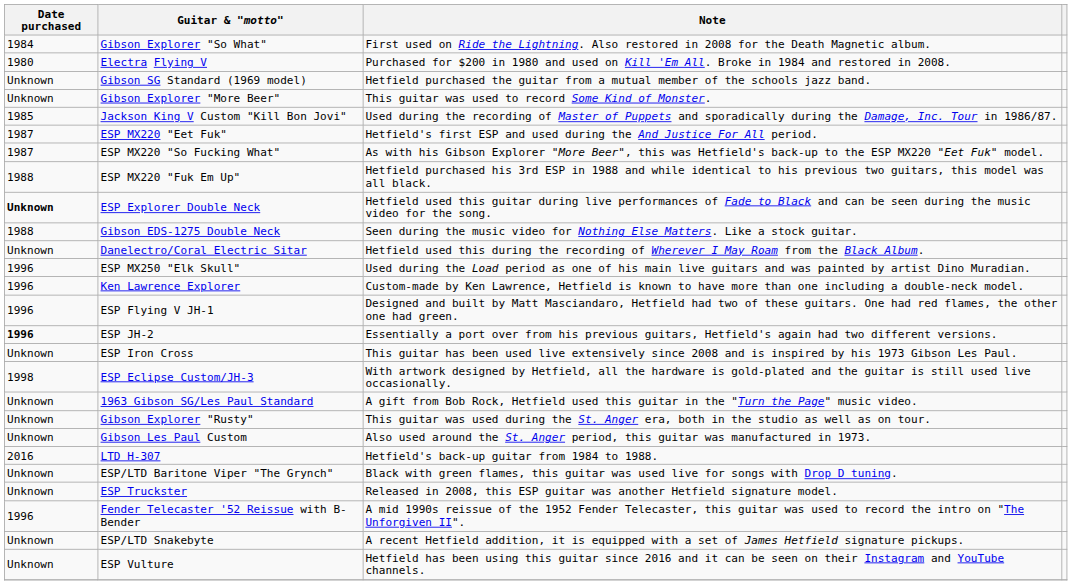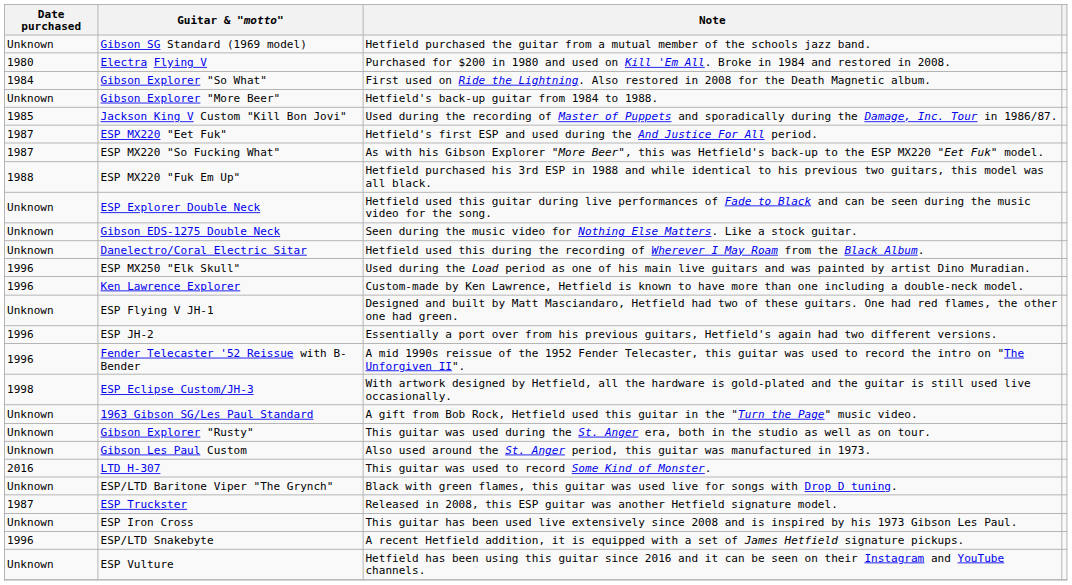 <table class="wikitable sortable plainrowheaders">
 <tr>
 <th scope="col">Date purchased</th>
 <th scope="col">Guitar & "<em>motto</em>"</th>
 <th scope="col" class="unsortable">Note</th>
 <th scope="col" class="unsortable"></th>
 </tr>
 <tr>
-<td>1984</td>
-<td><a href='#'>Gibson Explorer</a> "So What"</td>
-<td>First used on <em><a href='#'>Ride the Lightning</a></em>. Also restored in 2008 for the Death Magnetic album.</td>
+<td>Unknown</td>
+<td><a href='#'>Gibson SG</a> Standard (1969 model)</td>
+<td>Hetfield purchased the guitar from a mutual member of the schools jazz band.</td>
 <td style="text-align:center;"></td>
 </tr>
 <tr>
 <td>1980</td>
 <td><a href='#'>Electra</a> <a href='#'>Flying V</a></td>
 <td>Purchased for $200 in 1980 and used on <em><a href='#'>Kill 'Em All</a></em>. Broke in 1984 and restored in 2008.</td>
 <td style="text-align:center;"></td>
 </tr>
 <tr>
-<td>Unknown</td>
-<td><a href='#'>Gibson SG</a> Standard (1969 model)</td>
-<td>Hetfield purchased the guitar from a mutual member of the schools jazz band.</td>
+<td>1984</td>
+<td><a href='#'>Gibson Explorer</a> "So What"</td>
+<td>First used on <em><a href='#'>Ride the Lightning</a></em>. Also restored in 2008 for the Death Magnetic album.</td>
 <td style="text-align:center;"></td>
 </tr>
 <tr>
 <td>Unknown</td>
 <td><a href='#'>Gibson Explorer</a> "More Beer"</td>
-<td>This guitar was used to record <em><a href='#'>Some Kind of Monster</a></em>.</td>
+<td>Hetfield's back-up guitar from 1984 to 1988.</td>
 <td style="text-align:center;"></td>
 </tr>
 <tr>
 <td>1985</td>
 <td><a href='#'>Jackson King V</a> Custom "Kill Bon Jovi"</td>
 <td>Used during the recording of <em><a href='#'>Master of Puppets</a></em> and sporadically during the <em><a href='#'>Damage, Inc. Tour</a></em> in 1986/87.</td>
 <td style="text-align:center;"></td>
 </tr>
 <tr>
 <td>1987</td>
 <td><a href='#'>ESP MX220</a> "Eet Fuk"</td>
 <td>Hetfield's first ESP and used during the <em><a href='#'>And Justice For All</a></em> period.</td>
 <td style="text-align:center;"></td>
 </tr>
 <tr>
 <td>1987</td>
 <td>ESP MX220 "So Fucking What"</td>
 <td>As with his Gibson Explorer "<em>More Beer</em>", this was Hetfield's back-up to the ESP MX220 "<em>Eet Fuk</em>" model.</td>
 <td style="text-align:center;"></td>
 </tr>
 <tr>
 <td>1988</td>
 <td>ESP MX220 "Fuk Em Up"</td>
 <td>Hetfield purchased his 3rd ESP in 1988 and while identical to his previous two guitars, this model was all black.</td>
 <td style="text-align:center;"></td>
 </tr>
 <tr>
-<td><strong>Unknown</strong></td>
+<td>Unknown</td>
 <td><a href='#'>ESP Explorer Double Neck</a></td>
 <td>Hetfield used this guitar during live performances of <em><a href='#'>Fade to Black</a></em> and can be seen during the music video for the song.</td>
 <td style="text-align:center;"></td>
 </tr>
 <tr>
-<td>1988</td>
+<td>Unknown</td>
 <td><a href='#'>Gibson EDS-1275 Double Neck</a></td>
 <td>Seen during the music video for <em><a href='#'>Nothing Else Matters</a></em>. Like a stock guitar.</td>
 <td style="text-align:center;"></td>
 </tr>
 <tr>
 <td>Unknown</td>
 <td><a href='#'>Danelectro/Coral Electric Sitar</a></td>
 <td>Hetfield used this during the recording of <em><a href='#'>Wherever I May Roam</a></em> from the <em><a href='#'>Black Album</a></em>.</td>
 <td style="text-align:center;"></td>
 </tr>
 <tr>
 <td>1996</td>
 <td>ESP MX250 "Elk Skull"</td>
 <td>Used during the <em>Load</em> period as one of his main live guitars and was painted by artist Dino Muradian.</td>
 <td style="text-align:center;"></td>
 </tr>
 <tr>
 <td>1996</td>
 <td><a href='#'>Ken Lawrence Explorer</a></td>
 <td>Custom-made by Ken Lawrence, Hetfield is known to have more than one including a double-neck model.</td>
 <td style="text-align:center;"></td>
 </tr>
 <tr>
-<td>1996</td>
+<td>Unknown</td>
 <td>ESP Flying V JH-1</td>
 <td>Designed and built by Matt Masciandaro, Hetfield had two of these guitars. One had red flames, the other one had green.</td>
 <td style="text-align:center;"></td>
 </tr>
 <tr>
-<td><strong>1996</strong></td>
+<td>1996</td>
 <td>ESP JH-2</td>
 <td>Essentially a port over from his previous guitars, Hetfield's again had two different versions.</td>
 <td style="text-align:center;"></td>
 </tr>
 <tr>
-<td>Unknown</td>
-<td>ESP Iron Cross</td>
-<td>This guitar has been used live extensively since 2008 and is inspired by his 1973 Gibson Les Paul.</td>
+<td>1996</td>
+<td><a href='#'>Fender Telecaster '52 Reissue</a> with B-Bender</td>
+<td>A mid 1990s reissue of the 1952 Fender Telecaster, this guitar was used to record the intro on "<a href='#'>The Unforgiven II</a>".</td>
 <td style="text-align:center;"></td>
 </tr>
 <tr>
 <td>1998</td>
 <td><a href='#'>ESP Eclipse Custom/JH-3</a></td>
 <td>With artwork designed by Hetfield, all the hardware is gold-plated and the guitar is still used live occasionally.</td>
 <td style="text-align:center;"></td>
 </tr>
 <tr>
 <td>Unknown</td>
 <td><a href='#'>1963 Gibson SG/Les Paul Standard</a></td>
 <td>A gift from Bob Rock, Hetfield used this guitar in the "<em><a href='#'>Turn the Page</a></em>" music video.</td>
 <td style="text-align:center;"></td>
 </tr>
 <tr>
 <td>Unknown</td>
 <td><a href='#'>Gibson Explorer</a> "Rusty"</td>
 <td>This guitar was used during the <em><a href='#'>St. Anger</a></em> era, both in the studio as well as on tour.</td>
 <td style="text-align:center;"></td>
 </tr>
 <tr>
 <td>Unknown</td>
 <td><a href='#'>Gibson Les Paul</a> Custom</td>
 <td>Also used around the <em><a href='#'>St. Anger</a></em> period, this guitar was manufactured in 1973.</td>
 <td style="text-align:center;"></td>
 </tr>
 <tr>
 <td>2016</td>
 <td><a href='#'>LTD H-307</a></td>
-<td>Hetfield's back-up guitar from 1984 to 1988.</td>
+<td>This guitar was used to record <em><a href='#'>Some Kind of Monster</a></em>.</td>
 <td style="text-align:center;"></td>
 </tr>
 <tr>
 <td>Unknown</td>
 <td>ESP/LTD Baritone Viper "The Grynch"</td>
 <td>Black with green flames, this guitar was used live for songs with <a href='#'>Drop D tuning</a>.</td>
 <td style="text-align:center;"></td>
 </tr>
 <tr>
-<td>Unknown</td>
+<td>1987</td>
 <td><a href='#'>ESP Truckster</a></td>
 <td>Released in 2008, this ESP guitar was another Hetfield signature model.</td>
 <td style="text-align:center;"></td>
 </tr>
 <tr>
-<td>1996</td>
-<td><a href='#'>Fender Telecaster '52 Reissue</a> with B-Bender</td>
-<td>A mid 1990s reissue of the 1952 Fender Telecaster, this guitar was used to record the intro on "<a href='#'>The Unforgiven II</a>".</td>
+<td>Unknown</td>
+<td>ESP Iron Cross</td>
+<td>This guitar has been used live extensively since 2008 and is inspired by his 1973 Gibson Les Paul.</td>
 <td style="text-align:center;"></td>
 </tr>
 <tr>
-<td>Unknown</td>
+<td>1996</td>
 <td>ESP/LTD Snakebyte</td>
 <td>A recent Hetfield addition, it is equipped with a set of <em>James Hetfield</em> signature pickups.</td>
 <td style="text-align:center;"></td>
 </tr>
 <tr>
 <td>Unknown</td>
 <td>ESP Vulture</td>
 <td>Hetfield has been using this guitar since 2016 and it can be seen on their <a href='#'>Instagram</a> and <a href='#'>YouTube</a> channels.</td>
 <td style="text-align:center;"></td>
 </tr>
 <tr>
 </tr>
 </table>
